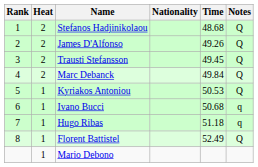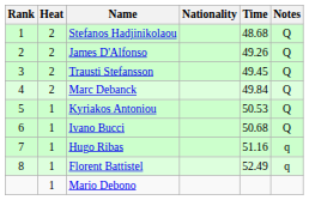 <table class="wikitable sortable" style="text-align:center; font-size:95%">
 <tr>
 <th>Rank</th>
 <th>Heat</th>
 <th>Name</th>
 <th>Nationality</th>
 <th>Time</th>
 <th>Notes</th>
 </tr>
 <tr bgcolor=ccffcc>
 <td>1</td>
 <td>2</td>
 <td align=left><a href='#'>Stefanos Hadjinikolaou</a></td>
 <td align=left></td>
 <td>48.68</td>
 <td>Q</td>
 </tr>
 <tr bgcolor=ccffcc>
 <td>2</td>
 <td>2</td>
 <td align=left><a href='#'>James D'Alfonso</a></td>
 <td align=left></td>
 <td>49.26</td>
 <td>Q</td>
 </tr>
 <tr bgcolor=ccffcc>
 <td>3</td>
 <td>2</td>
 <td align=left><a href='#'>Trausti Stefansson</a></td>
 <td align=left></td>
 <td>49.45</td>
 <td>Q</td>
 </tr>
 <tr bgcolor=ddffdd>
 <td>4</td>
 <td>2</td>
 <td align=left><a href='#'>Marc Debanck</a></td>
 <td align=left></td>
 <td>49.84</td>
 <td>Q</td>
 </tr>
 <tr bgcolor=ccffcc>
 <td>5</td>
 <td>1</td>
 <td align=left><a href='#'>Kyriakos Antoniou</a></td>
 <td align=left></td>
 <td>50.53</td>
 <td>Q</td>
 </tr>
 <tr bgcolor=ccffcc>
 <td>6</td>
 <td>1</td>
 <td align=left><a href='#'>Ivano Bucci</a></td>
 <td align=left></td>
 <td>50.68</td>
-<td>q</td>
+<td>Q</td>
 </tr>
 <tr bgcolor=ccffcc>
 <td>7</td>
 <td>1</td>
 <td align=left><a href='#'>Hugo Ribas</a></td>
 <td align=left></td>
-<td>51.18</td>
+<td>51.16</td>
 <td>q</td>
 </tr>
 <tr bgcolor=ddffdd>
 <td>8</td>
 <td>1</td>
 <td align=left><a href='#'>Florent Battistel</a></td>
 <td align=left></td>
 <td>52.49</td>
-<td>Q</td>
+<td>q</td>
 </tr>
 <tr>
 <td></td>
 <td>1</td>
 <td align=left><a href='#'>Mario Debono</a></td>
 <td align=left></td>
 <td></td>
 <td></td>
 </tr>
 </table>
